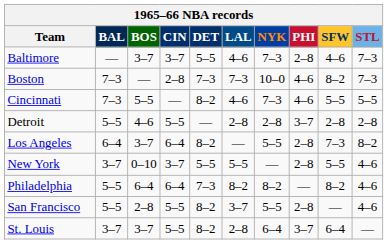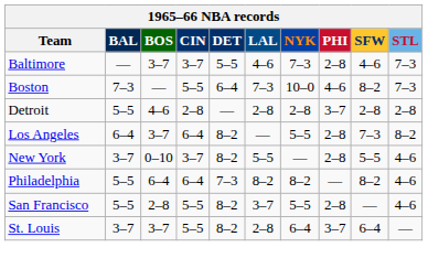 <table class="wikitable" style="font-size:95%; text-align:center;">
 <tr>
 <th colspan=10>1965–66 NBA records</th>
 </tr>
 <tr>
 <th width=100>Team</th>
 <th style="background:#002854;color:#FFFFFF;width=35">BAL</th>
 <th style="background:#006400;color:#FFFFFF;width=35">BOS</th>
 <th style="background:#012F6B;color:#FFFFFF;width=35">CIN</th>
 <th style="background:#012F6B;color:#FFFFFF;width=35">DET</th>
 <th style="background:#004B87;color:#FFFFFF;width=35">LAL</th>
 <th style="background:#003EA4;color:#FF8C00;width=35">NYK</th>
 <th style="background:#C90F2E;color:#FFFFFF;width=35">PHI</th>
 <th style="background:#FFC62C;color:#012F6B;width=35">SFW</th>
 <th style="background:#69B3E6;color:#C70F2E;width=35">STL</th>
 </tr>
 <tr>
 <td style="text-align:left;"><a href='#'>Baltimore</a></td>
 <td>—</td>
 <td>3–7</td>
 <td>3–7</td>
 <td>5–5</td>
 <td>4–6</td>
 <td>7–3</td>
 <td>2–8</td>
 <td>4–6</td>
 <td>7–3</td>
 </tr>
 <tr>
 <td style="text-align:left;"><a href='#'>Boston</a></td>
 <td>7–3</td>
 <td>—</td>
-<td>2–8</td>
-<td>7–3</td>
+<td>5–5</td>
+<td>6–4</td>
 <td>7–3</td>
 <td>10–0</td>
 <td>4–6</td>
 <td>8–2</td>
 <td>7–3</td>
 </tr>
 <tr>
-<td style="text-align:left;"><a href='#'>Cincinnati</a></td>
-<td>7–3</td>
-<td>5–5</td>
-<td>—</td>
-<td>8–2</td>
-<td>4–6</td>
-<td>7–3</td>
-<td>4–6</td>
-<td>5–5</td>
-<td>5–5</td>
-</tr>
-<tr>
 <td style="text-align:left;">Detroit</td>
 <td>5–5</td>
 <td>4–6</td>
-<td>5–5</td>
+<td>2–8</td>
 <td>—</td>
 <td>2–8</td>
 <td>2–8</td>
 <td>3–7</td>
 <td>2–8</td>
 <td>2–8</td>
 </tr>
 <tr>
 <td style="text-align:left;"><a href='#'>Los Angeles</a></td>
 <td>6–4</td>
 <td>3–7</td>
 <td>6–4</td>
 <td>8–2</td>
 <td>—</td>
 <td>5–5</td>
 <td>2–8</td>
 <td>7–3</td>
 <td>8–2</td>
 </tr>
 <tr>
 <td style="text-align:left;"><a href='#'>New York</a></td>
 <td>3–7</td>
 <td>0–10</td>
 <td>3–7</td>
-<td>5–5</td>
+<td>8–2</td>
 <td>5–5</td>
 <td>—</td>
 <td>2–8</td>
 <td>5–5</td>
 <td>4–6</td>
 </tr>
 <tr>
 <td style="text-align:left;"><a href='#'>Philadelphia</a></td>
 <td>5–5</td>
 <td>6–4</td>
 <td>6–4</td>
 <td>7–3</td>
 <td>8–2</td>
 <td>8–2</td>
 <td>—</td>
 <td>8–2</td>
 <td>4–6</td>
 </tr>
 <tr>
 <td style="text-align:left;"><a href='#'>San Francisco</a></td>
 <td>5–5</td>
 <td>2–8</td>
 <td>5–5</td>
 <td>8–2</td>
 <td>3–7</td>
 <td>5–5</td>
 <td>2–8</td>
 <td>—</td>
 <td>4–6</td>
 </tr>
 <tr>
 <td style="text-align:left;"><a href='#'>St. Louis</a></td>
 <td>3–7</td>
 <td>3–7</td>
 <td>5–5</td>
 <td>8–2</td>
 <td>2–8</td>
 <td>6–4</td>
 <td>3–7</td>
 <td>6–4</td>
 <td>—</td>
 </tr>
 </table>
